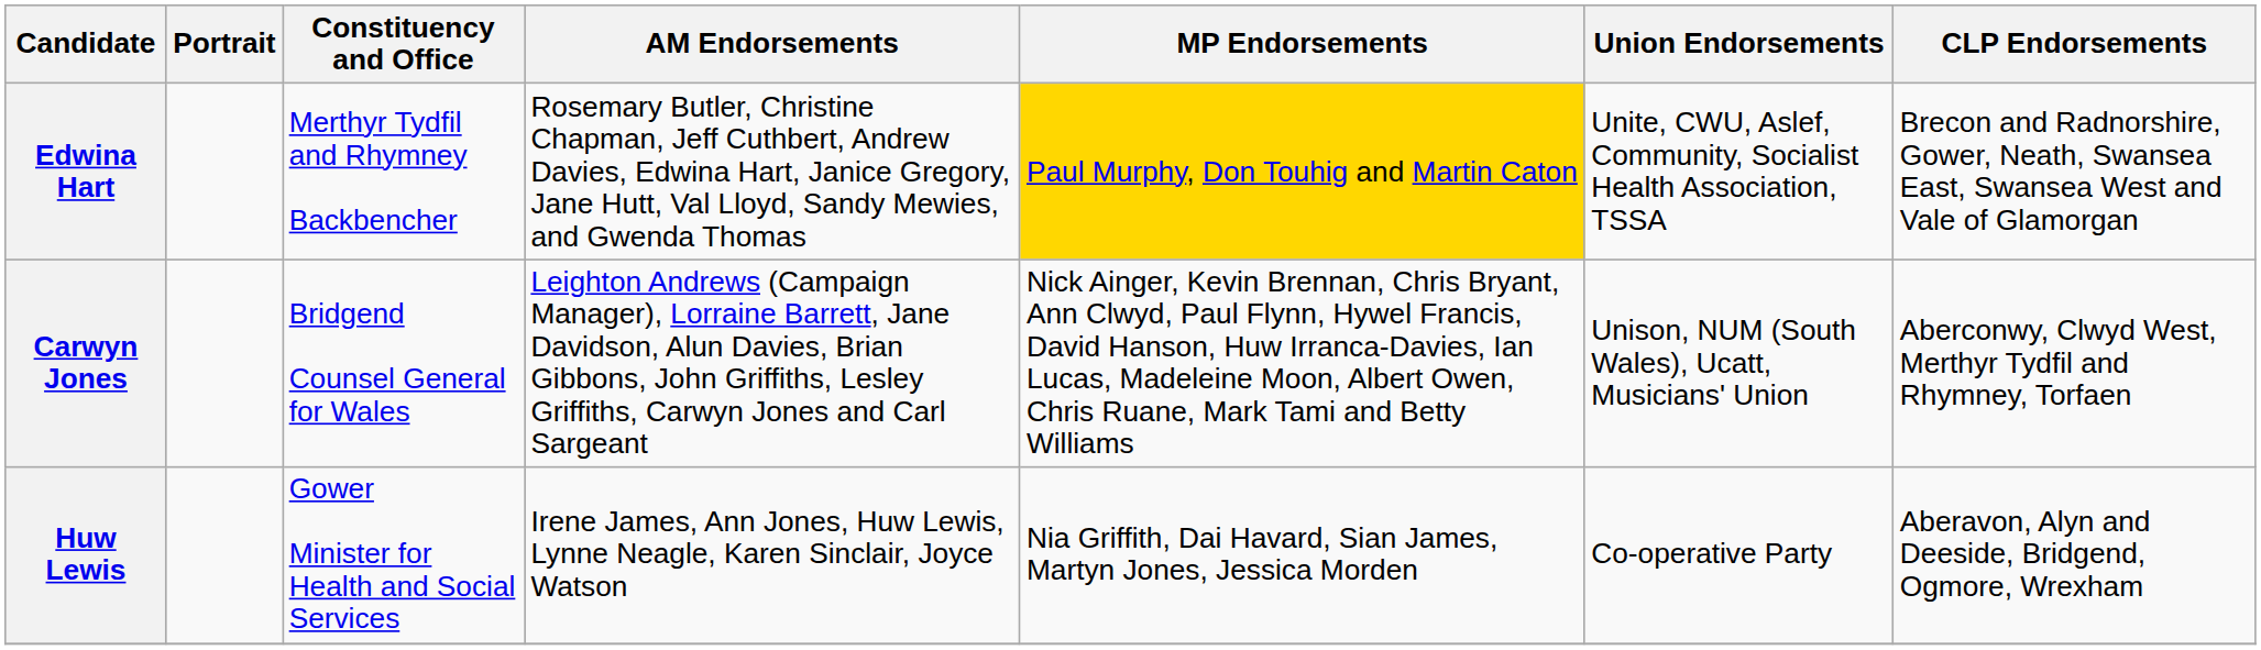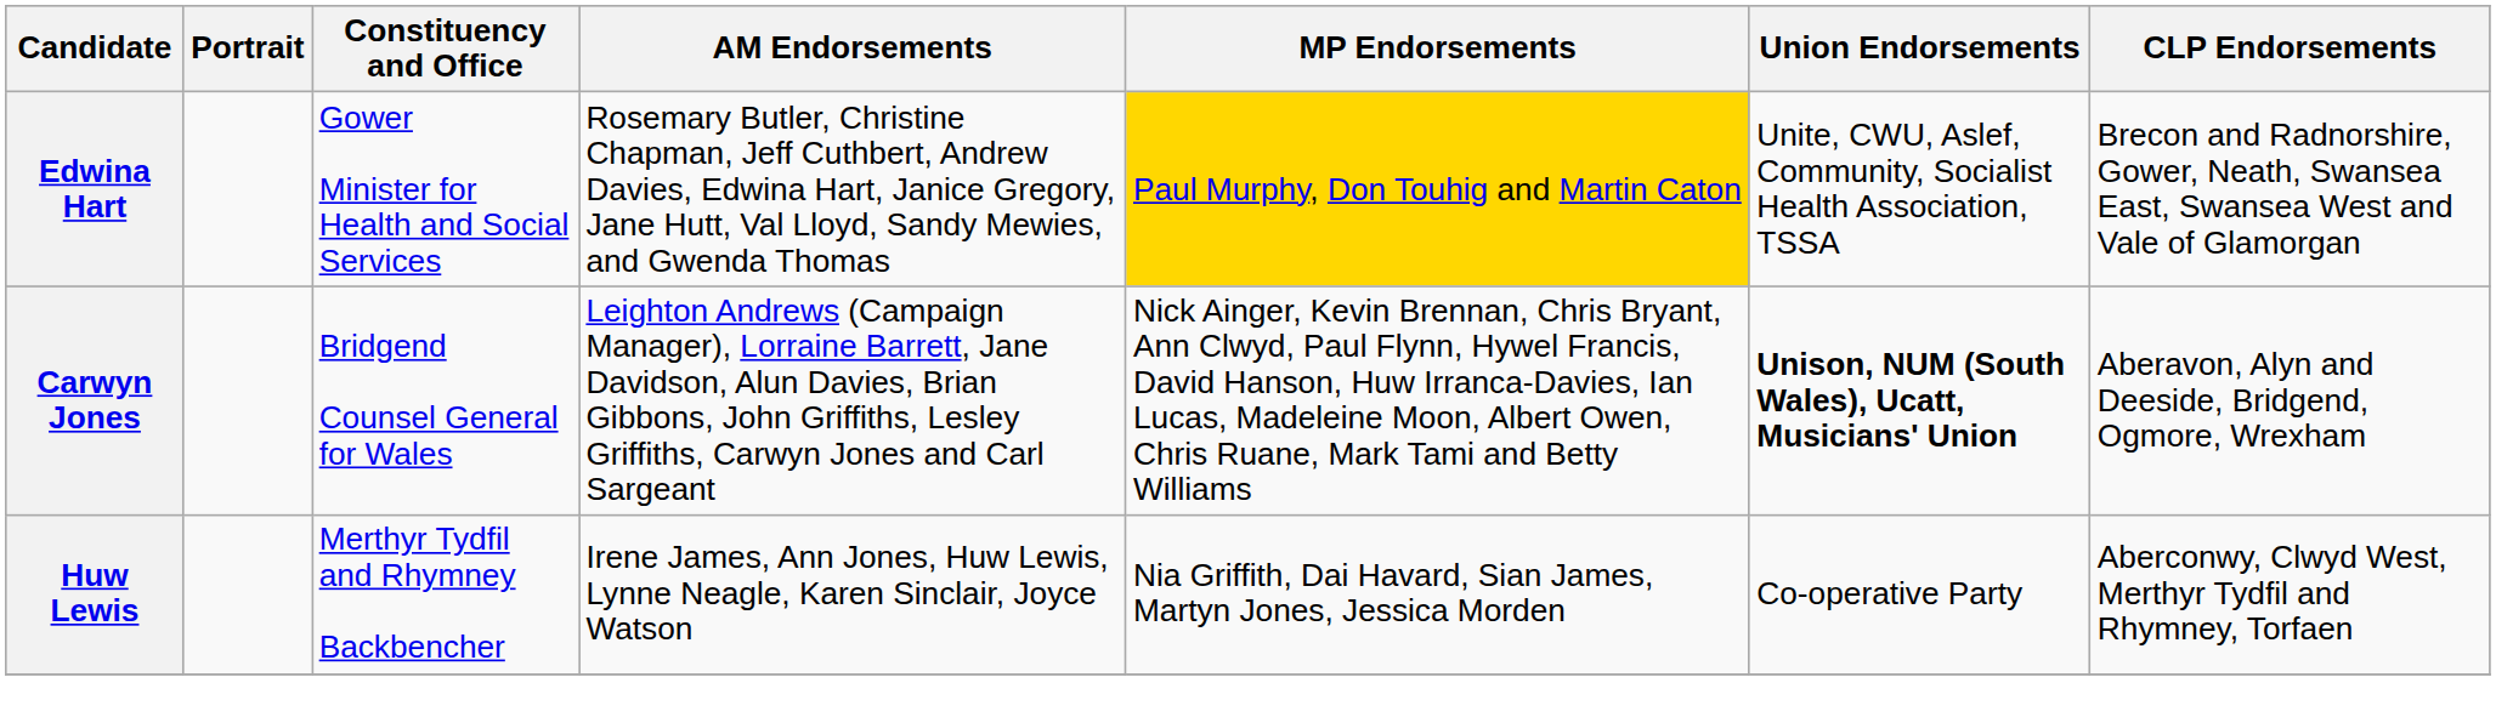 <table class=wikitable>
 <tr>
 <th>Candidate</th>
 <th>Portrait</th>
 <th>Constituency and Office</th>
 <th>AM Endorsements</th>
 <th>MP Endorsements</th>
 <th>Union Endorsements</th>
 <th>CLP Endorsements</th>
 </tr>
 <tr>
 <th><a href='#'>Edwina Hart</a></th>
 <td></td>
-<td><a href='#'>Merthyr Tydfil and Rhymney</a> <br><br><a href='#'>Backbencher</a></td>
+<td><a href='#'>Gower</a><br><br><a href='#'>Minister for Health and Social Services</a></td>
 <td>Rosemary Butler, Christine Chapman, Jeff Cuthbert, Andrew Davies, Edwina Hart, Janice Gregory, Jane Hutt, Val Lloyd, Sandy Mewies, and Gwenda Thomas</td>
 <td style="background: gold;"><a href='#'>Paul Murphy</a>, <a href='#'>Don Touhig</a> and <a href='#'>Martin Caton</a></td>
 <td>Unite, CWU, Aslef, Community, Socialist Health Association, TSSA</td>
 <td>Brecon and Radnorshire, Gower, Neath, Swansea East, Swansea West and Vale of Glamorgan</td>
 </tr>
 <tr>
 <th><a href='#'>Carwyn Jones</a></th>
 <td></td>
 <td><a href='#'>Bridgend</a><br><br><a href='#'>Counsel General for Wales</a></td>
 <td><a href='#'>Leighton Andrews</a> (Campaign Manager), <a href='#'>Lorraine Barrett</a>, Jane Davidson, Alun Davies, Brian Gibbons, John Griffiths, Lesley Griffiths, Carwyn Jones and Carl Sargeant</td>
 <td>Nick Ainger, Kevin Brennan, Chris Bryant, Ann Clwyd, Paul Flynn, Hywel Francis, David Hanson, Huw Irranca-Davies, Ian Lucas, Madeleine Moon, Albert Owen, Chris Ruane, Mark Tami and Betty Williams</td>
-<td>Unison, NUM (South Wales), Ucatt, Musicians' Union</td>
-<td>Aberconwy, Clwyd West, Merthyr Tydfil and Rhymney, Torfaen</td>
+<td><strong>Unison, NUM (South Wales), Ucatt, Musicians' Union</strong></td>
+<td>Aberavon, Alyn and Deeside, Bridgend, Ogmore, Wrexham</td>
 </tr>
 <tr>
 <th><a href='#'>Huw Lewis</a></th>
 <td></td>
-<td><a href='#'>Gower</a><br><br><a href='#'>Minister for Health and Social Services</a></td>
+<td><a href='#'>Merthyr Tydfil and Rhymney</a> <br><br><a href='#'>Backbencher</a></td>
 <td>Irene James, Ann Jones, Huw Lewis, Lynne Neagle, Karen Sinclair, Joyce Watson</td>
 <td>Nia Griffith, Dai Havard, Sian James, Martyn Jones, Jessica Morden</td>
 <td>Co-operative Party</td>
-<td>Aberavon, Alyn and Deeside, Bridgend, Ogmore, Wrexham</td>
+<td>Aberconwy, Clwyd West, Merthyr Tydfil and Rhymney, Torfaen</td>
 </tr>
 <tr>
 </tr>
 </table>
